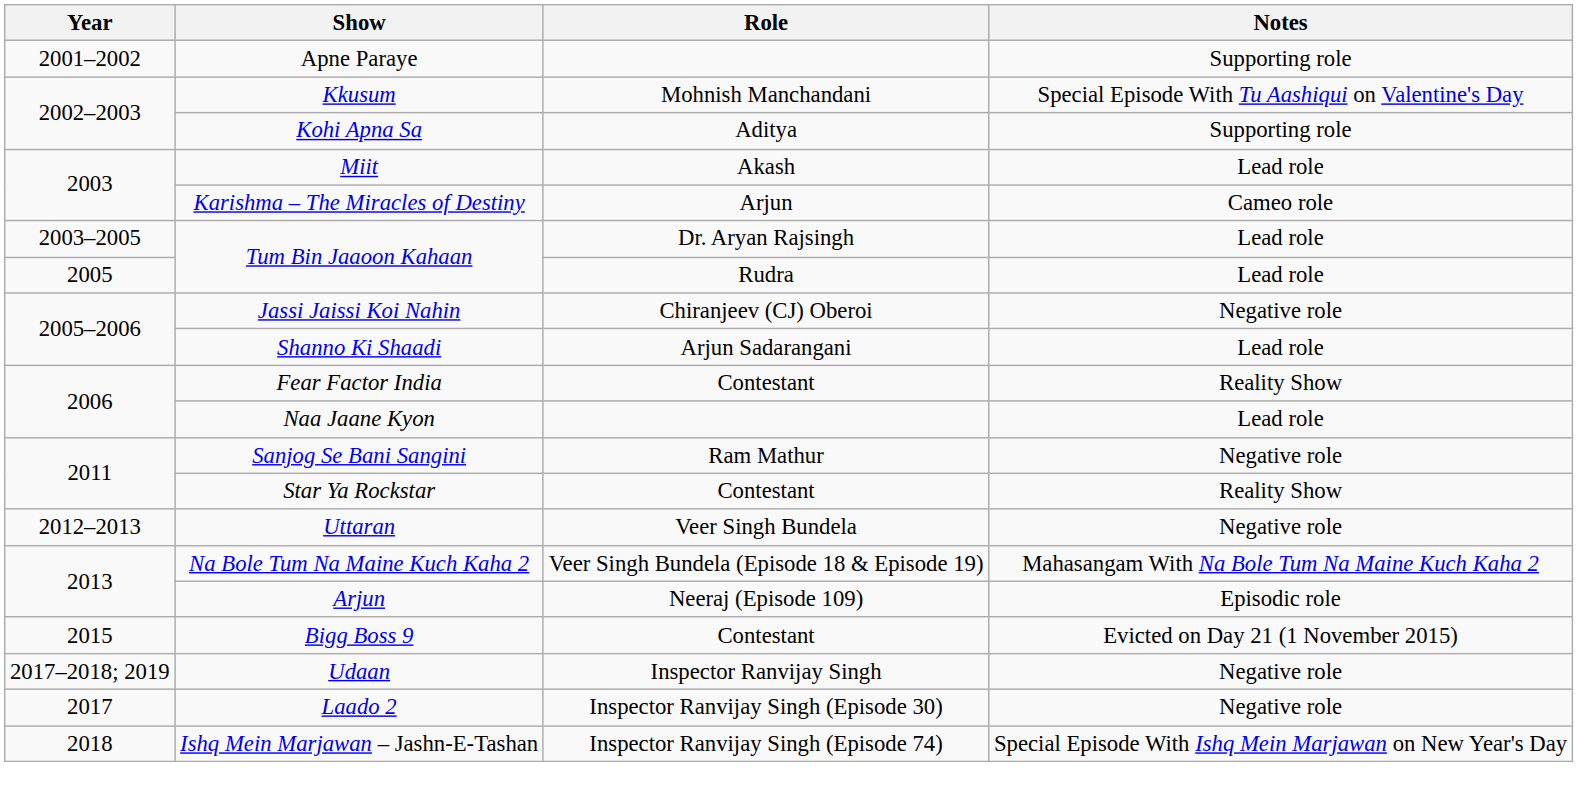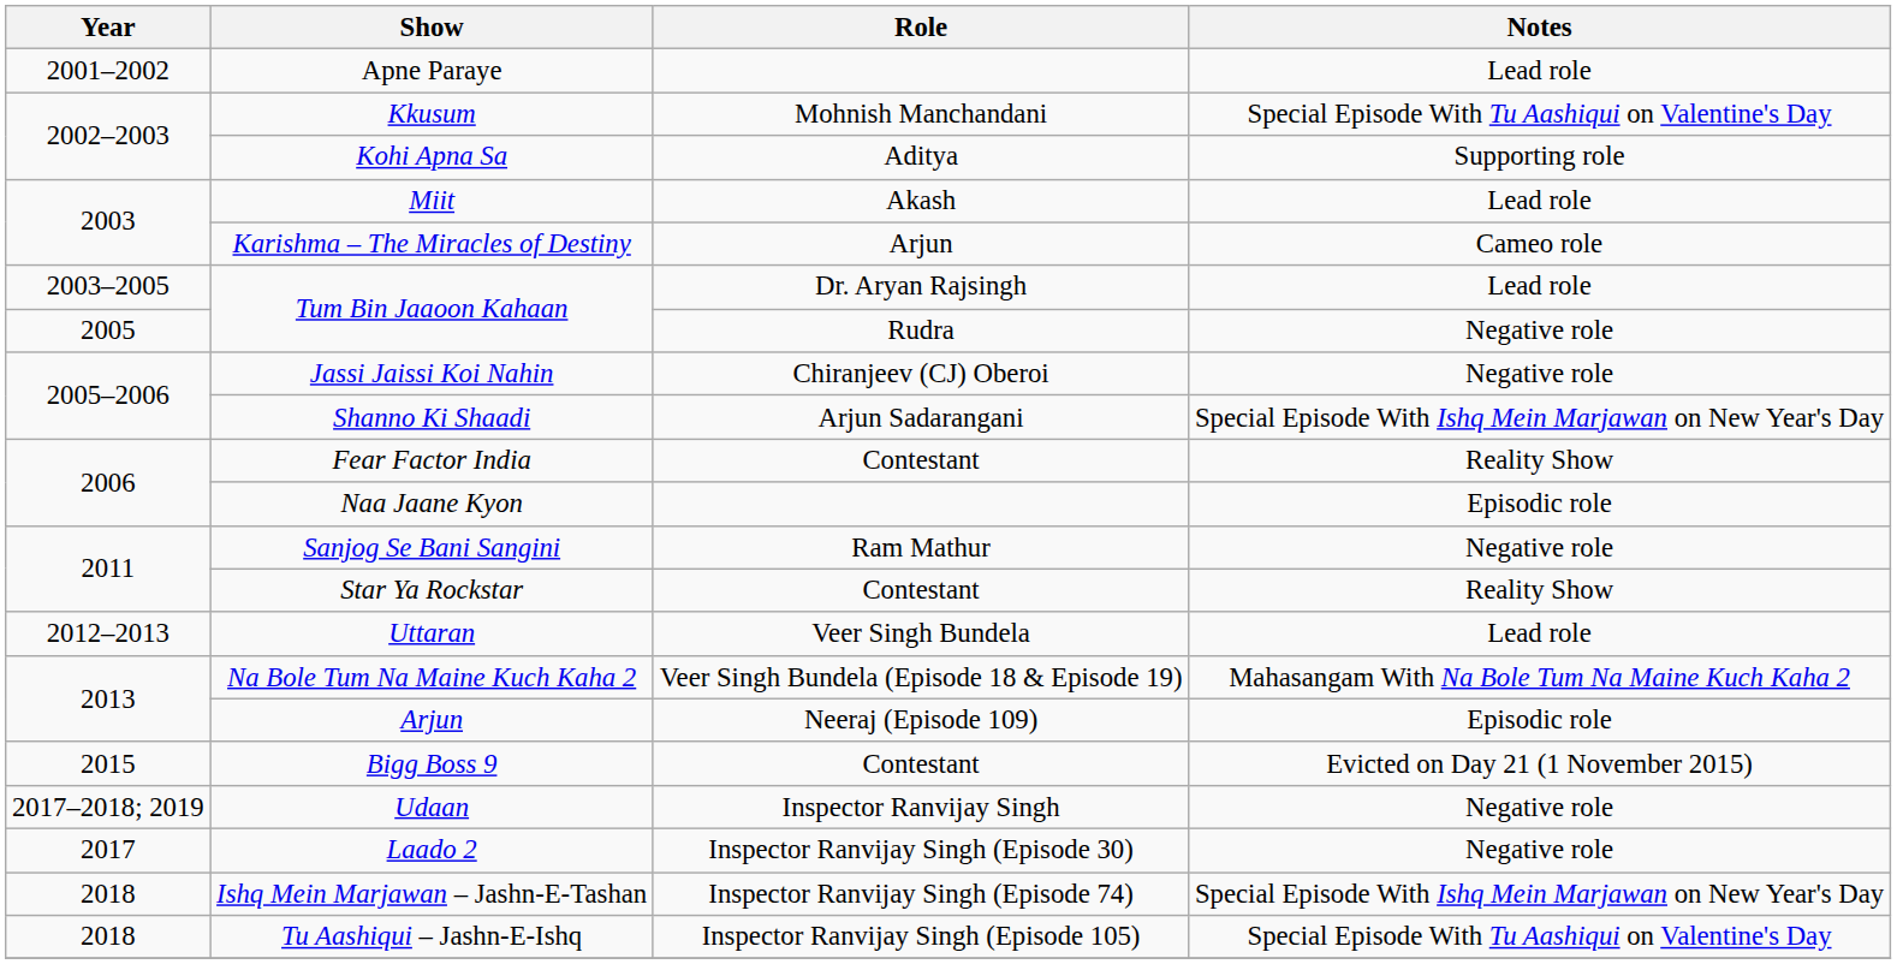 <table class="wikitable" style="text-align:center;">
 <tr>
 <th scope="col">Year</th>
 <th scope="col">Show</th>
 <th scope="col">Role</th>
 <th scope="col">Notes</th>
 </tr>
 <tr>
 <td>2001–2002</td>
 <td>Apne Paraye</td>
 <td></td>
-<td>Supporting role</td>
+<td>Lead role</td>
 </tr>
 <tr>
 <td rowspan="2">2002–2003</td>
 <td><em><a href='#'>Kkusum</a></em></td>
 <td>Mohnish Manchandani</td>
 <td>Special Episode With <em><a href='#'>Tu Aashiqui</a></em> on <a href='#'>Valentine's Day</a></td>
 </tr>
 <tr>
 <td><em><a href='#'>Kohi Apna Sa</a></em></td>
 <td>Aditya</td>
 <td>Supporting role</td>
 </tr>
 <tr>
 <td rowspan="2">2003</td>
 <td><em><a href='#'>Miit</a></em></td>
 <td>Akash</td>
 <td>Lead role</td>
 </tr>
 <tr>
 <td><em><a href='#'>Karishma – The Miracles of Destiny</a></em></td>
 <td>Arjun</td>
 <td>Cameo role</td>
 </tr>
 <tr>
 <td>2003–2005</td>
 <td rowspan = "2"><em><a href='#'>Tum Bin Jaaoon Kahaan</a></em></td>
 <td>Dr. Aryan Rajsingh</td>
 <td>Lead role</td>
 </tr>
 <tr>
 <td>2005</td>
 <td>Rudra</td>
-<td>Lead role</td>
+<td>Negative role</td>
 </tr>
 <tr>
 <td rowspan="2">2005–2006</td>
 <td><em><a href='#'>Jassi Jaissi Koi Nahin</a></em></td>
 <td>Chiranjeev (CJ) Oberoi</td>
 <td>Negative role</td>
 </tr>
 <tr>
 <td><em><a href='#'>Shanno Ki Shaadi</a></em></td>
 <td>Arjun Sadarangani</td>
-<td>Lead role</td>
+<td>Special Episode With <em><a href='#'>Ishq Mein Marjawan</a></em> on New Year's Day</td>
 </tr>
 <tr>
 <td rowspan="2">2006</td>
 <td><em>Fear Factor India</em></td>
 <td>Contestant</td>
 <td>Reality Show</td>
 </tr>
 <tr>
 <td><em>Naa Jaane Kyon</em></td>
 <td></td>
-<td>Lead role</td>
+<td>Episodic role</td>
 </tr>
 <tr>
 <td rowspan="2">2011</td>
 <td><em><a href='#'>Sanjog Se Bani Sangini</a></em></td>
 <td>Ram Mathur</td>
 <td>Negative role</td>
 </tr>
 <tr>
 <td><em>Star Ya Rockstar</em></td>
 <td>Contestant</td>
 <td>Reality Show</td>
 </tr>
 <tr>
 <td>2012–2013</td>
 <td><em><a href='#'>Uttaran</a></em></td>
 <td>Veer Singh Bundela</td>
-<td>Negative role</td>
+<td>Lead role</td>
 </tr>
 <tr>
 <td rowspan="2">2013</td>
 <td><em><a href='#'>Na Bole Tum Na Maine Kuch Kaha 2</a></em></td>
 <td>Veer Singh Bundela  (Episode 18 & Episode 19)</td>
 <td>Mahasangam With <em><a href='#'>Na Bole Tum Na Maine Kuch Kaha 2</a></em></td>
 </tr>
 <tr>
 <td><em><a href='#'>Arjun</a></em></td>
 <td>Neeraj (Episode 109)</td>
 <td>Episodic role</td>
 </tr>
 <tr>
 <td>2015</td>
 <td><em><a href='#'>Bigg Boss 9</a></em></td>
 <td>Contestant</td>
 <td>Evicted on Day 21 (1 November 2015)</td>
 </tr>
 <tr>
 <td>2017–2018; 2019</td>
 <td><em><a href='#'>Udaan</a></em></td>
 <td>Inspector Ranvijay Singh</td>
 <td>Negative role</td>
 </tr>
 <tr>
 <td>2017</td>
 <td><em><a href='#'>Laado 2</a></em></td>
 <td>Inspector Ranvijay Singh (Episode 30)</td>
 <td>Negative role</td>
 </tr>
 <tr>
 <td>2018</td>
 <td><em><a href='#'>Ishq Mein Marjawan</a></em> – Jashn-E-Tashan</td>
 <td>Inspector Ranvijay Singh (Episode 74)</td>
 <td>Special Episode With <em><a href='#'>Ishq Mein Marjawan</a></em> on New Year's Day</td>
 </tr>
 <tr>
+<td>2018</td>
+<td><em><a href='#'>Tu Aashiqui</a></em> – Jashn-E-Ishq</td>
+<td>Inspector Ranvijay Singh (Episode 105)</td>
+<td>Special Episode With <em><a href='#'>Tu Aashiqui</a></em> on <a href='#'>Valentine's Day</a></td>
+</tr>
+<tr>
 </tr>
 </table>
